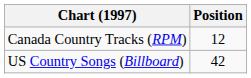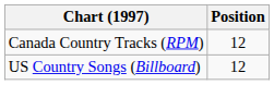 <table class="wikitable sortable">
 <tr>
 <th scope="col">Chart (1997)</th>
 <th scope="col">Position</th>
 </tr>
 <tr>
 <td>Canada Country Tracks (<em><a href='#'>RPM</a></em>)</td>
 <td align="center">12</td>
 </tr>
 <tr>
 <td>US <a href='#'>Country Songs</a> (<em><a href='#'>Billboard</a></em>)</td>
-<td align="center">42</td>
+<td align="center">12</td>
 </tr>
 </table>
